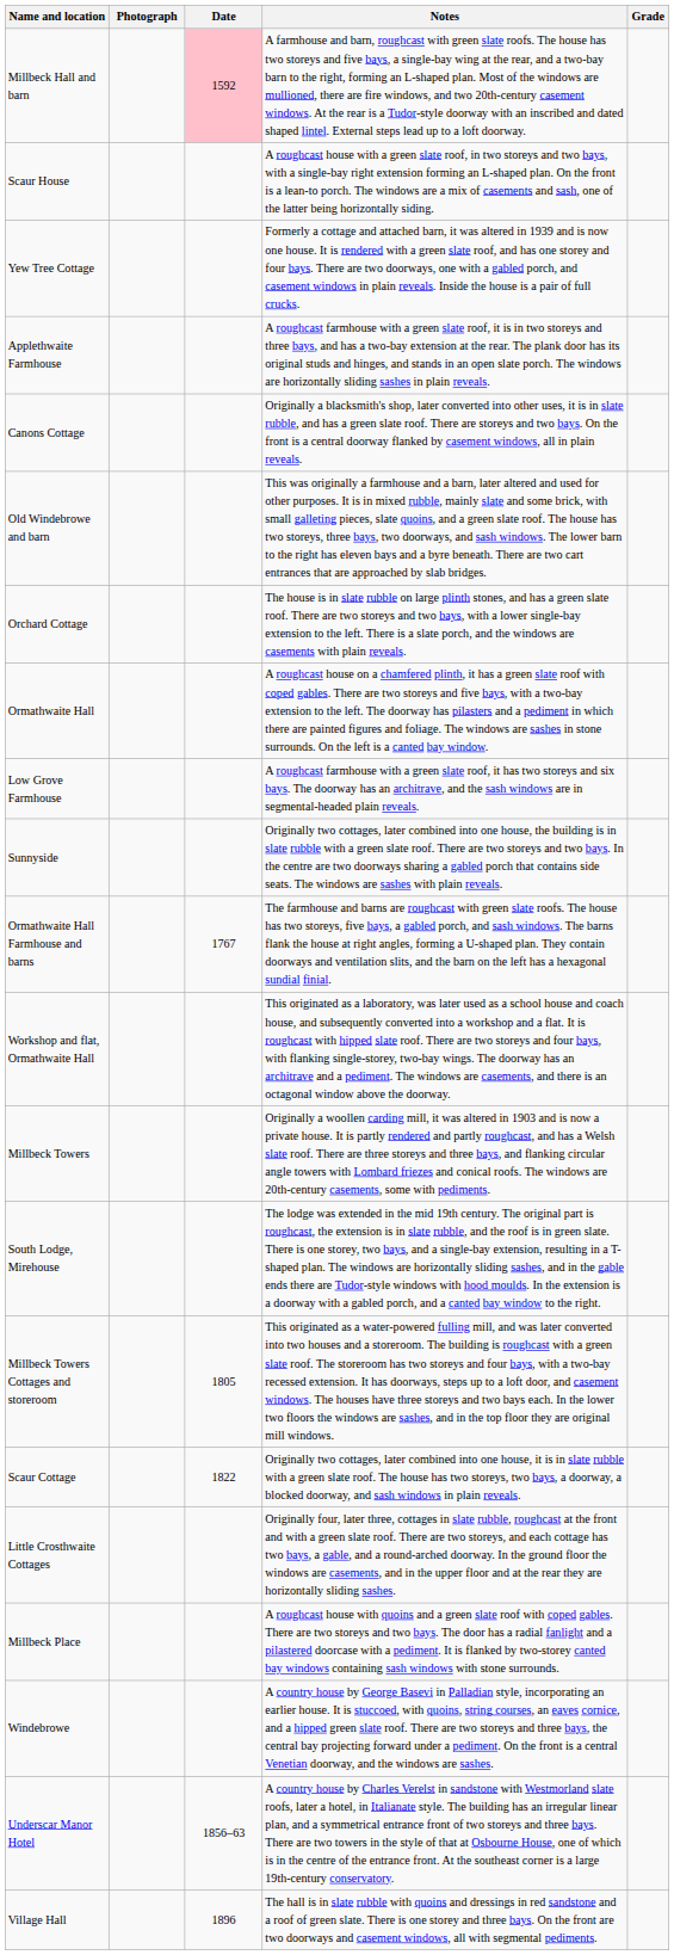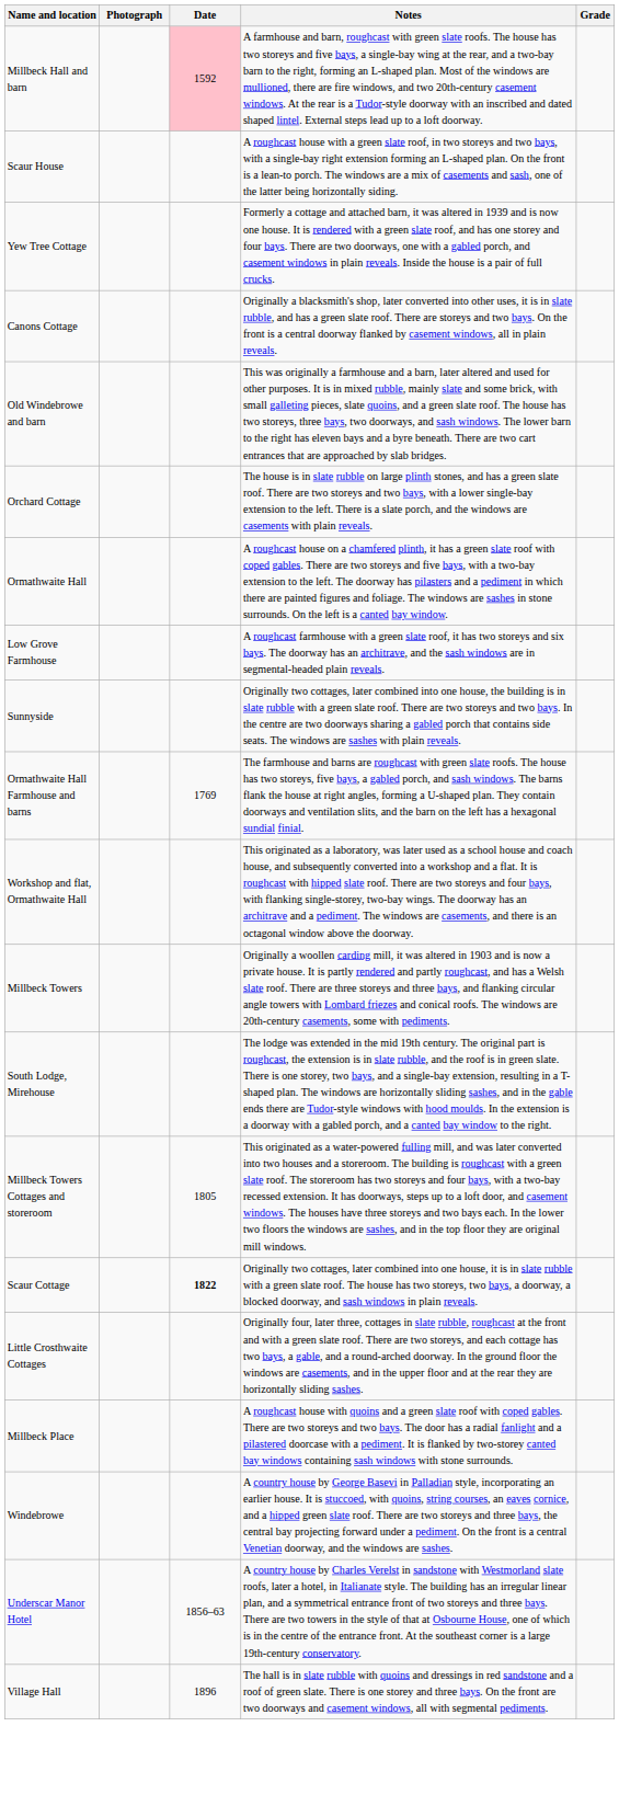 <table class="wikitable sortable plainrowheaders" style="width:100%; border:0; text-align:left; line-height:150%;">
 <tr>
 <th scope="col"  style="width:150px">Name and location</th>
 <th scope="col"  style="width:100px" class="unsortable">Photograph</th>
 <th scope="col"  style="width:120px">Date</th>
 <th scope="col"  style="width:650px" class="unsortable">Notes</th>
 <th scope="col"  style="width:50px">Grade</th>
 </tr>
 <tr>
 <td>Millbeck Hall and barn<br><small></small></td>
 <td></td>
 <td align="center" style="background: pink;">1592</td>
 <td>A farmhouse and barn, <a href='#'>roughcast</a> with green <a href='#'>slate</a> roofs.  The house has two storeys and five <a href='#'>bays</a>, a single-bay wing at the rear, and a two-bay barn to the right, forming an L-shaped plan.  Most of the windows are <a href='#'>mullioned</a>, there are fire windows, and two 20th-century <a href='#'>casement windows</a>.  At the rear is a <a href='#'>Tudor</a>-style doorway with an inscribed and dated shaped <a href='#'>lintel</a>.  External steps lead up to a loft doorway.</td>
 <td align="center" ></td>
 </tr>
 <tr>
 <td>Scaur House<br><small></small></td>
 <td></td>
 <td align="center"></td>
 <td>A <a href='#'>roughcast</a> house with a green <a href='#'>slate</a> roof, in two storeys and two <a href='#'>bays</a>, with a single-bay right extension forming an L-shaped plan.  On the front is a lean-to porch.  The windows are a mix of <a href='#'>casements</a> and <a href='#'>sash</a>, one of the latter being horizontally siding.</td>
 <td align="center" ></td>
 </tr>
 <tr>
 <td>Yew Tree Cottage<br><small></small></td>
 <td></td>
 <td align="center"></td>
 <td>Formerly a cottage and attached barn, it was altered in 1939 and is now one house.  It is <a href='#'>rendered</a> with a green <a href='#'>slate</a> roof, and has one storey and four <a href='#'>bays</a>.  There are two doorways, one with a <a href='#'>gabled</a> porch, and <a href='#'>casement windows</a> in plain <a href='#'>reveals</a>.  Inside the house is a pair of full <a href='#'>crucks</a>.</td>
-<td align="center" ></td>
-</tr>
-<tr>
-<td>Applethwaite Farmhouse<br><small></small></td>
-<td></td>
-<td align="center"></td>
-<td>A <a href='#'>roughcast</a> farmhouse with a green <a href='#'>slate</a> roof, it is in two storeys and three <a href='#'>bays</a>, and has a two-bay extension at the rear.  The plank door has its original studs and hinges, and stands in an open slate porch.  The windows are horizontally sliding <a href='#'>sashes</a> in plain <a href='#'>reveals</a>.</td>
 <td align="center" ></td>
 </tr>
 <tr>
 <td>Canons Cottage<br><small></small></td>
 <td></td>
 <td align="center"></td>
 <td>Originally a blacksmith's shop, later converted into other uses, it is in <a href='#'>slate</a> <a href='#'>rubble</a>, and has a green slate roof.  There are  storeys and two <a href='#'>bays</a>.  On the front is a central doorway flanked by <a href='#'>casement windows</a>, all in plain <a href='#'>reveals</a>.</td>
 <td align="center" ></td>
 </tr>
 <tr>
 <td>Old Windebrowe and barn<br><small></small></td>
 <td></td>
 <td align="center"></td>
 <td>This was originally a farmhouse and a barn, later altered and used for other purposes.  It is in mixed <a href='#'>rubble</a>, mainly <a href='#'>slate</a> and some brick, with small <a href='#'>galleting</a> pieces, slate <a href='#'>quoins</a>, and a green slate roof.  The house has two storeys, three <a href='#'>bays</a>, two doorways, and <a href='#'>sash windows</a>.  The lower barn to the right has eleven bays and a byre beneath.  There are two cart entrances that are approached by slab bridges.</td>
 <td align="center" ></td>
 </tr>
 <tr>
 <td>Orchard Cottage<br><small></small></td>
 <td></td>
 <td align="center"></td>
 <td>The house is in <a href='#'>slate</a> <a href='#'>rubble</a> on large <a href='#'>plinth</a> stones, and has a green slate roof.  There are two storeys and two <a href='#'>bays</a>, with a lower single-bay extension to the left.  There is a slate porch, and the windows are <a href='#'>casements</a> with plain <a href='#'>reveals</a>.</td>
 <td align="center" ></td>
 </tr>
 <tr>
 <td>Ormathwaite Hall<br><small></small></td>
 <td></td>
 <td align="center"></td>
 <td>A <a href='#'>roughcast</a> house on a <a href='#'>chamfered</a> <a href='#'>plinth</a>, it has a green <a href='#'>slate</a> roof with <a href='#'>coped</a> <a href='#'>gables</a>.  There are two storeys and five <a href='#'>bays</a>, with a two-bay extension to the left.  The doorway has <a href='#'>pilasters</a> and a <a href='#'>pediment</a> in which there are painted figures and foliage.  The windows are <a href='#'>sashes</a> in stone surrounds.  On the left is a <a href='#'>canted</a> <a href='#'>bay window</a>.</td>
 <td align="center" ></td>
 </tr>
 <tr>
 <td>Low Grove Farmhouse<br><small></small></td>
 <td></td>
 <td align="center"></td>
 <td>A <a href='#'>roughcast</a> farmhouse with a green <a href='#'>slate</a> roof, it has two storeys and six <a href='#'>bays</a>.  The doorway has an <a href='#'>architrave</a>, and the <a href='#'>sash windows</a> are in segmental-headed plain <a href='#'>reveals</a>.</td>
 <td align="center" ></td>
 </tr>
 <tr>
 <td>Sunnyside<br><small></small></td>
 <td></td>
 <td align="center"></td>
 <td>Originally two cottages, later combined into one house, the building is in <a href='#'>slate</a> <a href='#'>rubble</a> with a green slate roof.  There are two storeys and two <a href='#'>bays</a>.  In the centre are two doorways sharing a <a href='#'>gabled</a> porch that contains side seats.  The windows are <a href='#'>sashes</a> with plain <a href='#'>reveals</a>.</td>
 <td align="center" ></td>
 </tr>
 <tr>
 <td>Ormathwaite Hall Farmhouse and barns<br><small></small></td>
 <td></td>
-<td align="center">1767</td>
+<td align="center">1769</td>
 <td>The farmhouse and barns are <a href='#'>roughcast</a> with green <a href='#'>slate</a> roofs.  The house has two storeys, five <a href='#'>bays</a>, a <a href='#'>gabled</a> porch, and <a href='#'>sash windows</a>.  The barns flank the house at right angles, forming a U-shaped plan.  They contain doorways and ventilation slits, and the barn on the left has a hexagonal <a href='#'>sundial</a> <a href='#'>finial</a>.</td>
 <td align="center" ></td>
 </tr>
 <tr>
 <td>Workshop and flat, Ormathwaite Hall<br><small></small></td>
 <td></td>
 <td align="center"></td>
 <td>This originated as a laboratory, was later used as a school house and coach house, and subsequently converted into a workshop and a flat.  It is <a href='#'>roughcast</a> with <a href='#'>hipped</a> <a href='#'>slate</a> roof.  There are two storeys and four <a href='#'>bays</a>, with flanking single-storey, two-bay wings.  The doorway has an <a href='#'>architrave</a> and a <a href='#'>pediment</a>.  The windows are <a href='#'>casements</a>, and there is an octagonal window above the doorway.</td>
 <td align="center" ></td>
 </tr>
 <tr>
 <td>Millbeck Towers<br><small></small></td>
 <td></td>
 <td align="center"></td>
 <td>Originally a woollen <a href='#'>carding</a> mill, it was altered in 1903 and is now a private house.  It is partly <a href='#'>rendered</a> and partly <a href='#'>roughcast</a>, and has a Welsh <a href='#'>slate</a> roof.  There are three storeys and three <a href='#'>bays</a>, and flanking circular angle towers with <a href='#'>Lombard friezes</a> and conical roofs.  The windows are 20th-century <a href='#'>casements</a>, some with <a href='#'>pediments</a>.</td>
 <td align="center" ></td>
 </tr>
 <tr>
 <td>South Lodge, Mirehouse<br><small></small></td>
 <td></td>
 <td align="center"></td>
 <td>The lodge was extended in the mid 19th century.  The original part is <a href='#'>roughcast</a>, the extension is in <a href='#'>slate</a> <a href='#'>rubble</a>, and the roof is in green slate.  There is one storey, two <a href='#'>bays</a>, and a single-bay extension, resulting in a T-shaped plan.  The windows are horizontally sliding <a href='#'>sashes</a>, and in the <a href='#'>gable</a> ends there are <a href='#'>Tudor</a>-style windows with <a href='#'>hood moulds</a>.  In the extension is a doorway with a gabled porch, and a <a href='#'>canted</a> <a href='#'>bay window</a> to the right.</td>
 <td align="center" ></td>
 </tr>
 <tr>
 <td>Millbeck Towers Cottages and storeroom<br><small></small></td>
 <td></td>
 <td align="center">1805</td>
 <td>This originated as a water-powered <a href='#'>fulling</a> mill, and was later converted into two houses and a storeroom.  The building is <a href='#'>roughcast</a> with a green <a href='#'>slate</a> roof.  The storeroom has two storeys and four <a href='#'>bays</a>, with a two-bay recessed extension.  It has doorways, steps up to a loft door, and <a href='#'>casement windows</a>.  The houses have three storeys and two bays each.  In the lower two floors the windows are <a href='#'>sashes</a>, and in the top floor they are original mill windows.</td>
 <td align="center" ></td>
 </tr>
 <tr>
 <td>Scaur Cottage<br><small></small></td>
 <td></td>
-<td align="center">1822</td>
+<td align="center"><strong>1822</strong></td>
 <td>Originally two cottages, later combined into one house, it is in <a href='#'>slate</a> <a href='#'>rubble</a> with a green slate roof.  The house has two storeys, two <a href='#'>bays</a>, a doorway, a blocked doorway, and <a href='#'>sash windows</a> in plain <a href='#'>reveals</a>.</td>
 <td align="center" ></td>
 </tr>
 <tr>
 <td>Little Crosthwaite Cottages<br><small></small></td>
 <td></td>
 <td align="center"></td>
 <td>Originally four, later three, cottages in <a href='#'>slate</a> <a href='#'>rubble</a>, <a href='#'>roughcast</a> at the front and with a green slate roof.  There are two storeys, and each cottage has two <a href='#'>bays</a>, a <a href='#'>gable</a>, and a round-arched doorway.  In the ground floor the windows are <a href='#'>casements</a>, and in the upper floor and at the rear they are horizontally sliding <a href='#'>sashes</a>.</td>
 <td align="center" ></td>
 </tr>
 <tr>
 <td>Millbeck Place<br><small></small></td>
 <td></td>
 <td align="center"></td>
 <td>A <a href='#'>roughcast</a> house with <a href='#'>quoins</a> and a green <a href='#'>slate</a> roof with <a href='#'>coped</a> <a href='#'>gables</a>.  There are two storeys and two <a href='#'>bays</a>.  The door has a radial <a href='#'>fanlight</a> and a <a href='#'>pilastered</a> doorcase with a <a href='#'>pediment</a>.  It is flanked by two-storey <a href='#'>canted</a> <a href='#'>bay windows</a> containing <a href='#'>sash windows</a> with stone surrounds.</td>
 <td align="center" ></td>
 </tr>
 <tr>
 <td>Windebrowe<br><small></small></td>
 <td></td>
 <td align="center"></td>
 <td>A <a href='#'>country house</a> by <a href='#'>George Basevi</a> in <a href='#'>Palladian</a> style, incorporating an earlier house.  It is <a href='#'>stuccoed</a>, with <a href='#'>quoins</a>, <a href='#'>string courses</a>, an <a href='#'>eaves</a> <a href='#'>cornice</a>, and a <a href='#'>hipped</a> green <a href='#'>slate</a> roof.  There are two storeys and three <a href='#'>bays</a>, the central bay projecting forward under a <a href='#'>pediment</a>.  On the front is a central <a href='#'>Venetian</a> doorway, and the windows are <a href='#'>sashes</a>.</td>
 <td align="center" ></td>
 </tr>
 <tr>
 <td><a href='#'>Underscar Manor Hotel</a><br><small></small></td>
 <td></td>
 <td align="center">1856–63</td>
 <td>A <a href='#'>country house</a> by <a href='#'>Charles Verelst</a> in <a href='#'>sandstone</a> with <a href='#'>Westmorland</a> <a href='#'>slate</a> roofs, later a hotel, in <a href='#'>Italianate</a> style.  The building has an irregular linear plan, and a symmetrical entrance front of two storeys and three <a href='#'>bays</a>.  There are two towers in the style of that at <a href='#'>Osbourne House</a>, one of which is in the centre of the entrance front.  At the southeast corner is a large 19th-century <a href='#'>conservatory</a>.</td>
 <td align="center" ></td>
 </tr>
 <tr>
 <td>Village Hall<br><small></small></td>
 <td></td>
 <td align="center">1896</td>
 <td>The hall is in <a href='#'>slate</a> <a href='#'>rubble</a> with <a href='#'>quoins</a> and dressings in red <a href='#'>sandstone</a> and a roof of green slate.  There is one storey and three <a href='#'>bays</a>.  On the front are two doorways and <a href='#'>casement windows</a>, all with segmental <a href='#'>pediments</a>.</td>
 <td align="center" ></td>
 </tr>
 <tr>
 </tr>
 </table>
